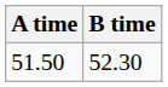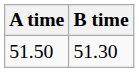 <table class="wikitable" border="1" align="upright">
 <tr>
 <th>A time</th>
 <th>B time</th>
 </tr>
 <tr>
 <td>51.50</td>
-<td>52.30</td>
+<td>51.30</td>
 </tr>
 </table>
